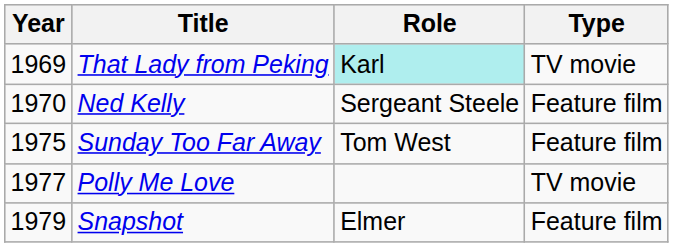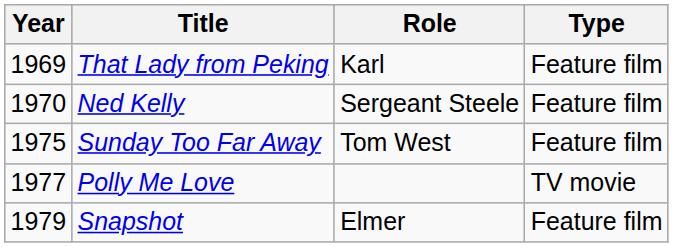 <table class="wikitable">
 <tr>
 <th>Year</th>
 <th>Title</th>
 <th>Role</th>
 <th>Type</th>
 </tr>
 <tr>
 <td>1969</td>
 <td><em><a href='#'>That Lady from Peking</a></em></td>
-<td style="background: paleturquoise;">Karl</td>
-<td>TV movie</td>
+<td>Karl</td>
+<td>Feature film</td>
 </tr>
 <tr>
 <td>1970</td>
 <td><em><a href='#'>Ned Kelly</a></em></td>
 <td>Sergeant Steele</td>
 <td>Feature film</td>
 </tr>
 <tr>
 <td>1975</td>
 <td><em><a href='#'>Sunday Too Far Away</a></em></td>
 <td>Tom West</td>
 <td>Feature film</td>
 </tr>
 <tr>
 <td>1977</td>
 <td><em><a href='#'>Polly Me Love</a></em></td>
 <td></td>
 <td>TV movie</td>
 </tr>
 <tr>
 <td>1979</td>
 <td><em><a href='#'>Snapshot</a></em></td>
 <td>Elmer</td>
 <td>Feature film</td>
 </tr>
 </table>
